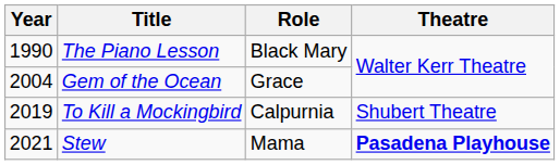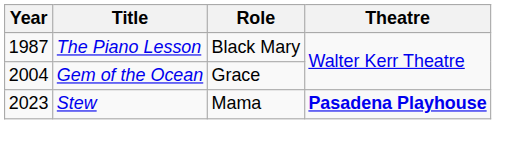 <table class="wikitable sortable">
 <tr>
 <th>Year</th>
 <th>Title</th>
 <th>Role</th>
 <th>Theatre</th>
 </tr>
 <tr>
-<td>1990</td>
+<td>1987</td>
 <td><em><a href='#'>The Piano Lesson</a></em></td>
 <td>Black Mary</td>
 <td rowspan=2><a href='#'>Walter Kerr Theatre</a></td>
 </tr>
 <tr>
 <td>2004</td>
 <td><em><a href='#'>Gem of the Ocean</a></em></td>
 <td>Grace</td>
 </tr>
 <tr>
-<td>2019</td>
-<td><em><a href='#'>To Kill a Mockingbird</a></em></td>
-<td>Calpurnia</td>
-<td><a href='#'>Shubert Theatre</a></td>
-</tr>
-<tr>
-<td>2021</td>
+<td>2023</td>
 <td><a href='#'><em>Stew</em></a></td>
 <td>Mama</td>
 <td><strong><a href='#'>Pasadena Playhouse</a></strong></td>
 </tr>
 </table>
